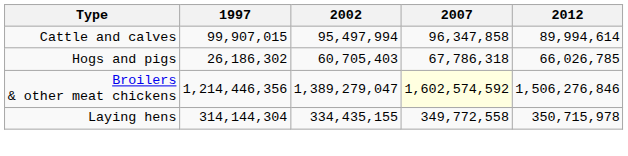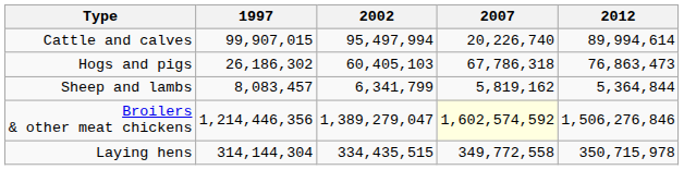 <table class="wikitable" style="text-align:right;">
 <tr>
 <th>Type</th>
 <th>1997</th>
 <th>2002</th>
 <th>2007</th>
 <th>2012</th>
 </tr>
 <tr>
 <td>Cattle and calves</td>
 <td>99,907,015</td>
 <td>95,497,994</td>
-<td>96,347,858</td>
+<td>20,226,740</td>
 <td>89,994,614</td>
 </tr>
 <tr>
 <td>Hogs and pigs</td>
 <td>26,186,302</td>
-<td>60,705,403</td>
+<td>60,405,103</td>
 <td>67,786,318</td>
-<td>66,026,785</td>
+<td>76,863,473</td>
+</tr>
+<tr>
+<td>Sheep and lambs</td>
+<td>8,083,457</td>
+<td>6,341,799</td>
+<td>5,819,162</td>
+<td>5,364,844</td>
 </tr>
 <tr>
 <td><a href='#'>Broilers</a><br>& other meat chickens</td>
 <td>1,214,446,356</td>
 <td>1,389,279,047</td>
 <td style="background: lightyellow;">1,602,574,592</td>
 <td>1,506,276,846</td>
 </tr>
 <tr>
 <td>Laying hens</td>
 <td>314,144,304</td>
-<td>334,435,155</td>
+<td>334,435,515</td>
 <td>349,772,558</td>
 <td>350,715,978</td>
 </tr>
 </table>
